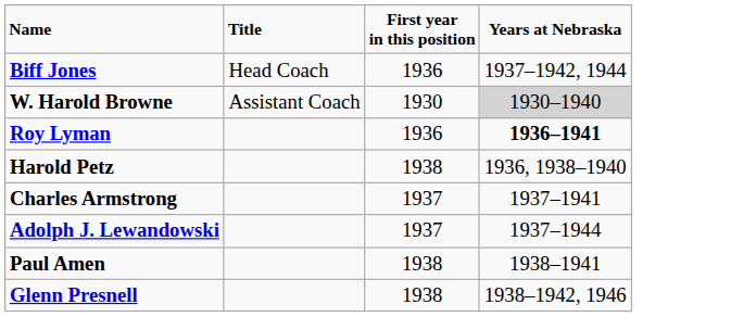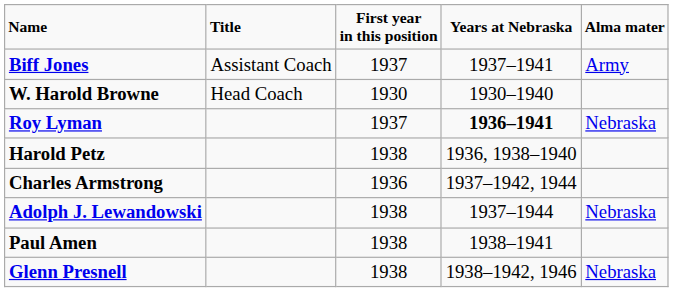 <table class="wikitable">
 <tr style="font-size:smaller">
 <td><strong>Name</strong></td>
 <td><strong>Title</strong></td>
 <td align="center"><strong>First year<br>in this position</strong></td>
 <td align="center"><strong>Years at Nebraska</strong></td>
+<td><strong>Alma mater</strong></td>
 </tr>
 <tr>
 <td><strong><a href='#'>Biff Jones</a></strong></td>
-<td>Head Coach</td>
-<td align="center">1936</td>
-<td align="center">1937–1942, 1944</td>
+<td>Assistant Coach</td>
+<td align="center">1937</td>
+<td align="center">1937–1941</td>
+<td><a href='#'>Army</a></td>
 </tr>
 <tr>
 <td><strong>W. Harold Browne</strong></td>
-<td>Assistant Coach</td>
+<td>Head Coach</td>
 <td align="center">1930</td>
-<td align="center" style="background: lightgrey;">1930–1940</td>
+<td align="center">1930–1940</td>
+<td></td>
 </tr>
 <tr>
 <td><strong><a href='#'>Roy Lyman</a></strong></td>
 <td></td>
-<td align="center">1936</td>
+<td align="center">1937</td>
 <td align="center"><strong>1936–1941</strong></td>
+<td><a href='#'>Nebraska</a></td>
 </tr>
 <tr>
 <td><strong>Harold Petz</strong></td>
 <td></td>
 <td align="center">1938</td>
 <td align="center">1936, 1938–1940</td>
+<td></td>
 </tr>
 <tr>
 <td><strong>Charles Armstrong</strong></td>
 <td></td>
-<td align="center">1937</td>
-<td align="center">1937–1941</td>
+<td align="center">1936</td>
+<td align="center">1937–1942, 1944</td>
+<td></td>
 </tr>
 <tr>
 <td><strong><a href='#'>Adolph J. Lewandowski</a></strong></td>
 <td></td>
-<td align="center">1937</td>
+<td align="center">1938</td>
 <td align="center">1937–1944</td>
+<td><a href='#'>Nebraska</a></td>
 </tr>
 <tr>
 <td><strong>Paul Amen</strong></td>
 <td></td>
 <td align="center">1938</td>
 <td align="center">1938–1941</td>
+<td></td>
 </tr>
 <tr>
 <td><strong><a href='#'>Glenn Presnell</a></strong></td>
 <td></td>
 <td align="center">1938</td>
 <td align="center">1938–1942, 1946</td>
+<td><a href='#'>Nebraska</a></td>
 </tr>
 </table>
